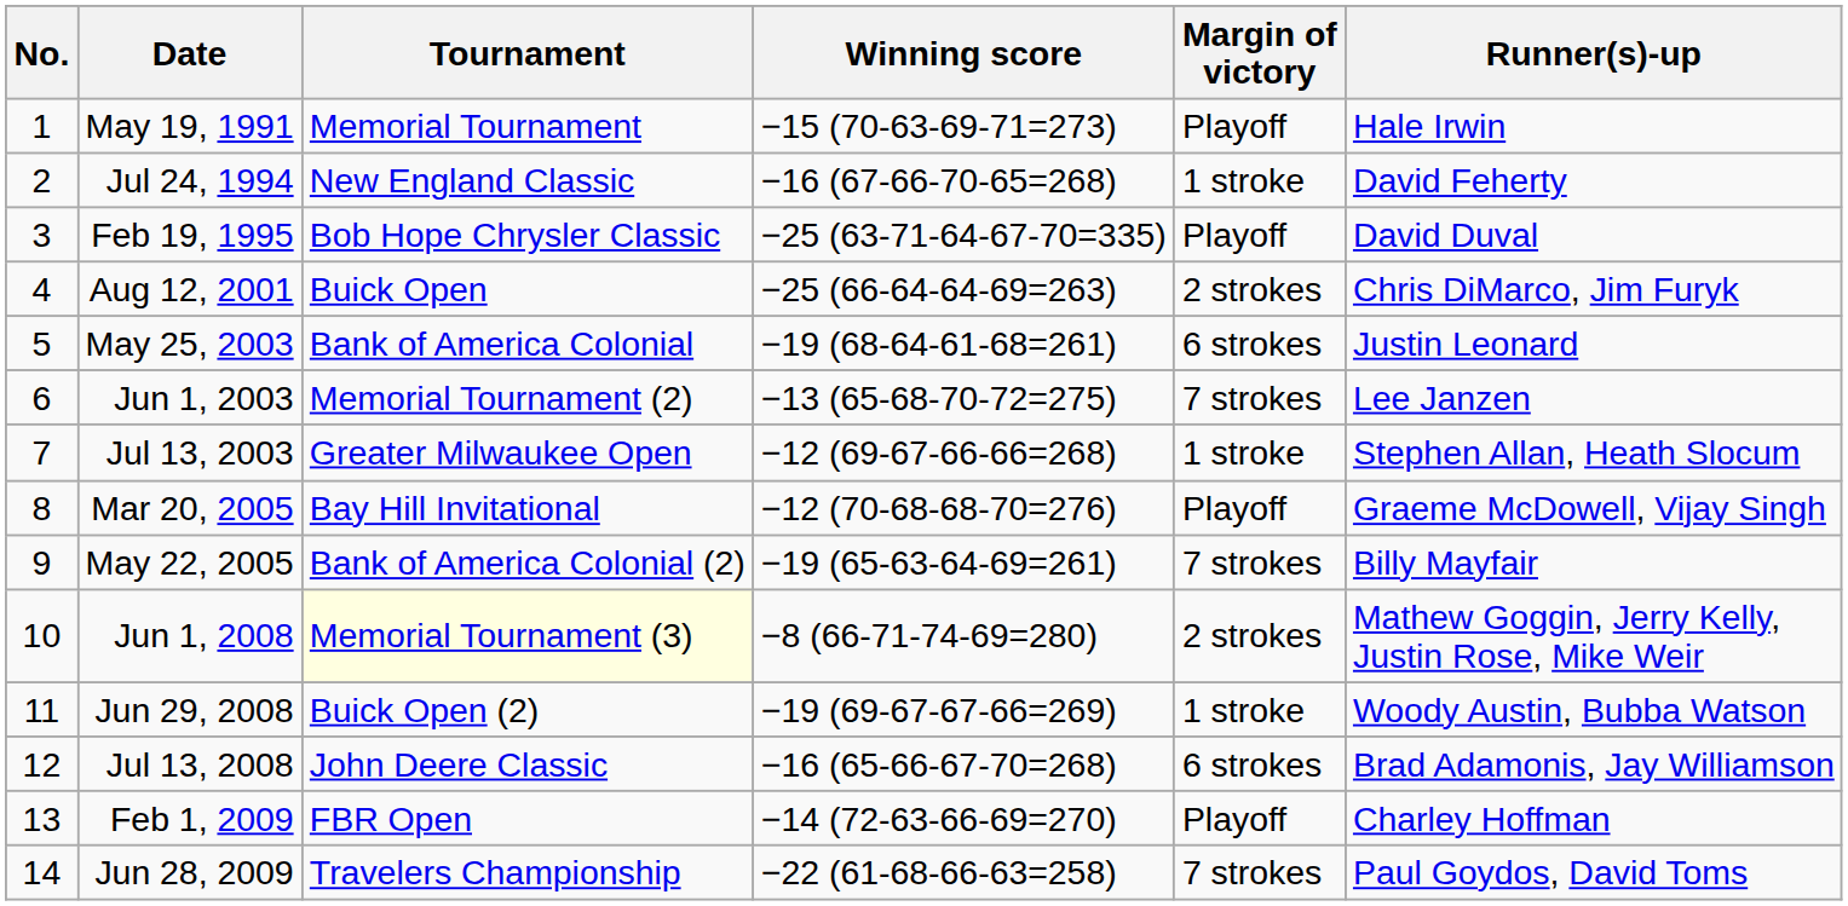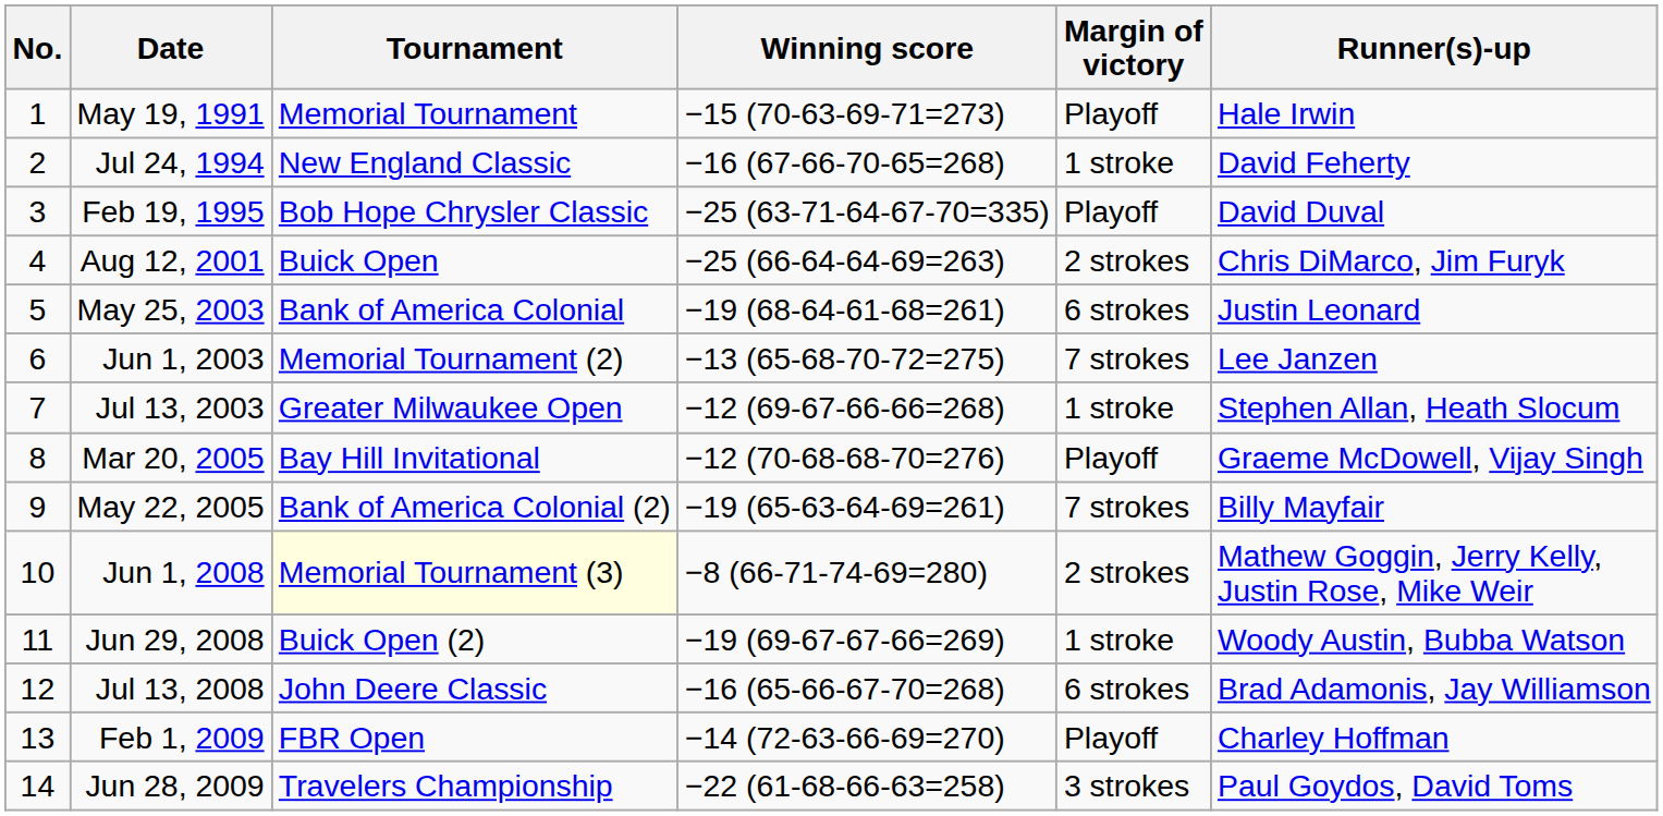 <table class="wikitable" style="font-size:95%;">
 <tr>
 <th>No.</th>
 <th>Date</th>
 <th>Tournament</th>
 <th>Winning score</th>
 <th>Margin of<br>victory</th>
 <th>Runner(s)-up</th>
 </tr>
 <tr>
 <td align=center>1</td>
 <td align=right>May 19, <a href='#'>1991</a></td>
 <td><a href='#'>Memorial Tournament</a></td>
 <td>−15 (70-63-69-71=273)</td>
 <td>Playoff</td>
 <td> <a href='#'>Hale Irwin</a></td>
 </tr>
 <tr>
 <td align=center>2</td>
 <td align=right>Jul 24, <a href='#'>1994</a></td>
 <td><a href='#'>New England Classic</a></td>
 <td>−16 (67-66-70-65=268)</td>
 <td>1 stroke</td>
 <td> <a href='#'>David Feherty</a></td>
 </tr>
 <tr>
 <td align=center>3</td>
 <td align=right>Feb 19, <a href='#'>1995</a></td>
 <td><a href='#'>Bob Hope Chrysler Classic</a></td>
 <td>−25 (63-71-64-67-70=335)</td>
 <td>Playoff</td>
 <td> <a href='#'>David Duval</a></td>
 </tr>
 <tr>
 <td align=center>4</td>
 <td align=right>Aug 12, <a href='#'>2001</a></td>
 <td><a href='#'>Buick Open</a></td>
 <td>−25 (66-64-64-69=263)</td>
 <td>2 strokes</td>
 <td> <a href='#'>Chris DiMarco</a>,  <a href='#'>Jim Furyk</a></td>
 </tr>
 <tr>
 <td align=center>5</td>
 <td align=right>May 25, <a href='#'>2003</a></td>
 <td><a href='#'>Bank of America Colonial</a></td>
 <td>−19 (68-64-61-68=261)</td>
 <td>6 strokes</td>
 <td> <a href='#'>Justin Leonard</a></td>
 </tr>
 <tr>
 <td align=center>6</td>
 <td align=right>Jun 1, 2003</td>
 <td><a href='#'>Memorial Tournament</a> (2)</td>
 <td>−13 (65-68-70-72=275)</td>
 <td>7 strokes</td>
 <td> <a href='#'>Lee Janzen</a></td>
 </tr>
 <tr>
 <td align=center>7</td>
 <td align=right>Jul 13, 2003</td>
 <td><a href='#'>Greater Milwaukee Open</a></td>
 <td>−12 (69-67-66-66=268)</td>
 <td>1 stroke</td>
 <td> <a href='#'>Stephen Allan</a>,  <a href='#'>Heath Slocum</a></td>
 </tr>
 <tr>
 <td align=center>8</td>
 <td align=right>Mar 20, <a href='#'>2005</a></td>
 <td><a href='#'>Bay Hill Invitational</a></td>
 <td>−12 (70-68-68-70=276)</td>
 <td>Playoff</td>
 <td> <a href='#'>Graeme McDowell</a>,  <a href='#'>Vijay Singh</a></td>
 </tr>
 <tr>
 <td align=center>9</td>
 <td align=right>May 22, 2005</td>
 <td><a href='#'>Bank of America Colonial</a> (2)</td>
 <td>−19 (65-63-64-69=261)</td>
 <td>7 strokes</td>
 <td> <a href='#'>Billy Mayfair</a></td>
 </tr>
 <tr>
 <td align=center>10</td>
 <td align=right>Jun 1, <a href='#'>2008</a></td>
 <td style="background: lightyellow;"><a href='#'>Memorial Tournament</a> (3)</td>
 <td>−8 (66-71-74-69=280)</td>
 <td>2 strokes</td>
 <td> <a href='#'>Mathew Goggin</a>,  <a href='#'>Jerry Kelly</a>,<br> <a href='#'>Justin Rose</a>,  <a href='#'>Mike Weir</a></td>
 </tr>
 <tr>
 <td align=center>11</td>
 <td align=right>Jun 29, 2008</td>
 <td><a href='#'>Buick Open</a> (2)</td>
 <td>−19 (69-67-67-66=269)</td>
 <td>1 stroke</td>
 <td> <a href='#'>Woody Austin</a>,  <a href='#'>Bubba Watson</a></td>
 </tr>
 <tr>
 <td align=center>12</td>
 <td align=right>Jul 13, 2008</td>
 <td><a href='#'>John Deere Classic</a></td>
 <td>−16 (65-66-67-70=268)</td>
 <td>6 strokes</td>
 <td> <a href='#'>Brad Adamonis</a>,  <a href='#'>Jay Williamson</a></td>
 </tr>
 <tr>
 <td align=center>13</td>
 <td align=right>Feb 1, <a href='#'>2009</a></td>
 <td><a href='#'>FBR Open</a></td>
 <td>−14 (72-63-66-69=270)</td>
 <td>Playoff</td>
 <td> <a href='#'>Charley Hoffman</a></td>
 </tr>
 <tr>
 <td align=center>14</td>
 <td align=right>Jun 28, 2009</td>
 <td><a href='#'>Travelers Championship</a></td>
 <td>−22 (61-68-66-63=258)</td>
-<td>7 strokes</td>
+<td>3 strokes</td>
 <td> <a href='#'>Paul Goydos</a>,  <a href='#'>David Toms</a></td>
 </tr>
 </table>
